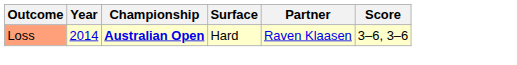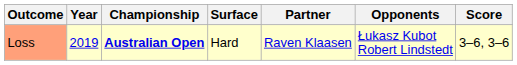 <table class="sortable wikitable">
 <tr>
 <th>Outcome</th>
 <th>Year</th>
 <th>Championship</th>
 <th>Surface</th>
 <th>Partner</th>
+<th>Opponents</th>
 <th class="unsortable">Score</th>
 </tr>
 <tr bgcolor=FFFFCC>
 <td bgcolor=FFA07A>Loss</td>
-<td><a href='#'>2014</a></td>
+<td><a href='#'>2019</a></td>
 <td><strong><a href='#'>Australian Open</a></strong></td>
 <td>Hard</td>
 <td> <a href='#'>Raven Klaasen</a></td>
+<td> <a href='#'>Łukasz Kubot</a><br> <a href='#'>Robert Lindstedt</a></td>
 <td>3–6, 3–6</td>
 </tr>
 </table>
